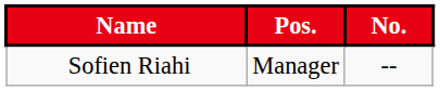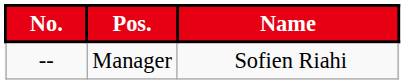 <table class="wikitable" style="text-align: center;">
 <tr>
+<th style="background:#E70013; color:#FFFFFF; border:2px solid #000000; width: 50px;">No.</th>
+<th style="background:#E70013; color:#FFFFFF; border:2px solid #000000; width: 50px;">Pos.</th>
 <th style="background:#E70013; color:#FFFFFF; border:2px solid #000000; width: 150px;">Name</th>
-<th style="background:#E70013; color:#FFFFFF; border:2px solid #000000; width: 50px;">Pos.</th>
-<th style="background:#E70013; color:#FFFFFF; border:2px solid #000000; width: 50px;">No.</th>
 </tr>
 <tr>
+<td>--</td>
+<td>Manager</td>
 <td> Sofien Riahi</td>
-<td>Manager</td>
-<td>--</td>
 </tr>
 </table>
